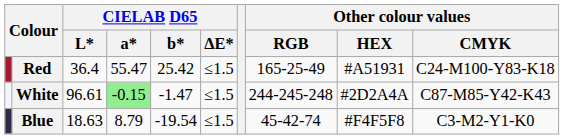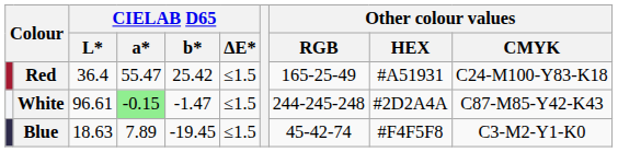 <table class="wikitable" style="margin-left: auto; margin-right: auto; text-align:center;">
 <tr>
 <th colspan=2 rowspan=2>Colour</th>
 <th colspan=4><a href='#'>CIELAB</a> <a href='#'>D65</a></th>
 <th rowspan="5"></th>
 <th colspan="3">Other colour values</th>
 </tr>
 <tr>
 <th>L*</th>
 <th>a*</th>
 <th>b*</th>
 <th>ΔE*</th>
 <th>RGB</th>
 <th>HEX</th>
 <th>CMYK</th>
 </tr>
 <tr>
 <th style="background:#A51931"></th>
 <th>Red</th>
 <td>36.4</td>
 <td>55.47</td>
 <td>25.42</td>
 <td>≤1.5</td>
 <td>165-25-49</td>
 <td>#A51931</td>
 <td>C24-M100-Y83-K18</td>
 </tr>
 <tr>
 <th style="background:#F4F5F8"></th>
 <th>White</th>
 <td>96.61</td>
 <td style="background: lightgreen;">-0.15</td>
 <td>-1.47</td>
 <td>≤1.5</td>
 <td>244-245-248</td>
 <td>#2D2A4A</td>
 <td>C87-M85-Y42-K43</td>
 </tr>
 <tr>
 <th style="background:#2D2A4A"></th>
 <th>Blue</th>
 <td>18.63</td>
-<td>8.79</td>
-<td>-19.54</td>
+<td>7.89</td>
+<td>-19.45</td>
 <td>≤1.5</td>
 <td>45-42-74</td>
 <td>#F4F5F8</td>
 <td>C3-M2-Y1-K0</td>
 </tr>
 </table>
